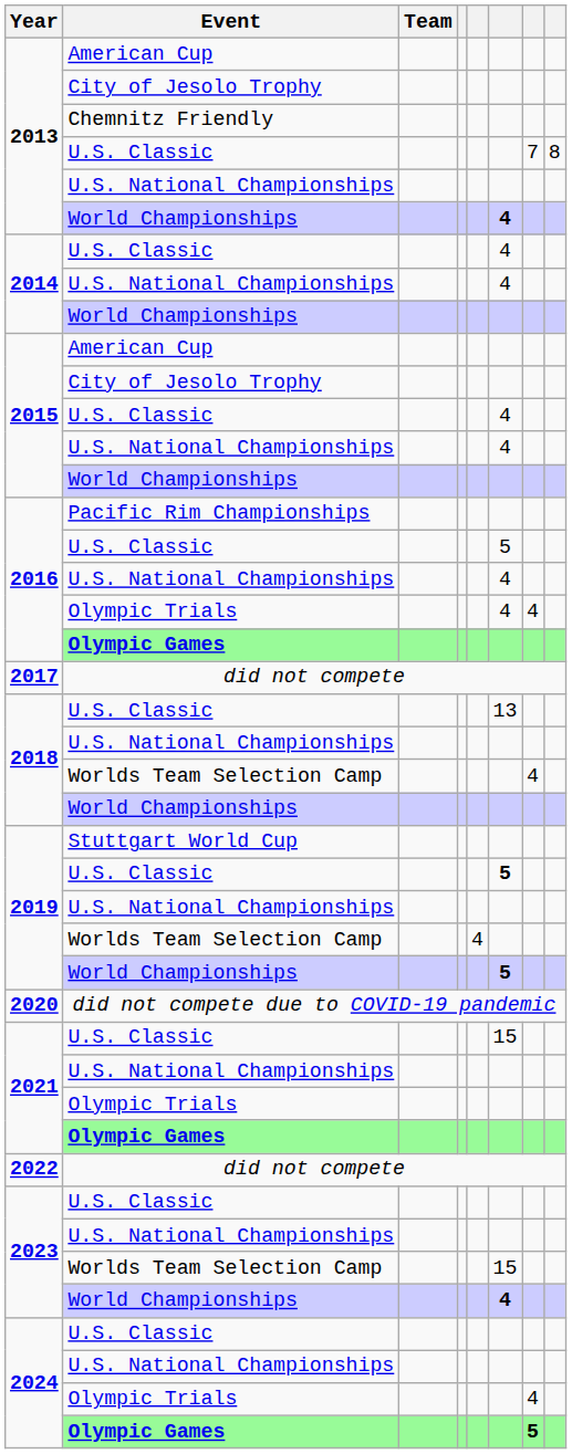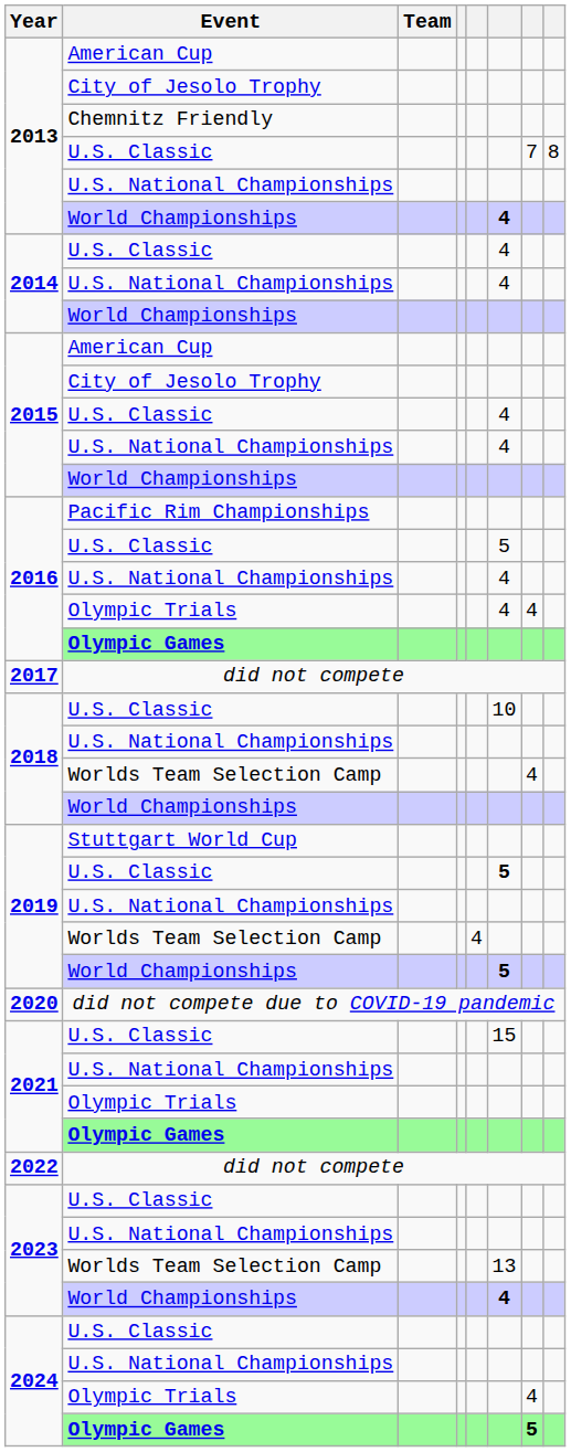 <table class="wikitable" style="text-align:center;">
 <tr>
 <th scope="col" align=center>Year</th>
 <th scope="col" align=center>Event</th>
 <th scope="col">Team</th>
 <th scope="col"></th>
 <th scope="col"><a href='#'></a></th>
 <th scope="col"><a href='#'></a></th>
 <th scope="col"><a href='#'></a></th>
 <th scope="col"><a href='#'></a></th>
 </tr>
 <tr>
 <td rowspan="6"><strong>2013</strong></td>
 <td scope="row" align=left><a href='#'>American Cup</a></td>
 <td></td>
 <td></td>
 <td></td>
 <td></td>
 <td></td>
 <td></td>
 </tr>
 <tr>
 <td scope="row" align=left><a href='#'>City of Jesolo Trophy</a></td>
 <td></td>
 <td></td>
 <td></td>
 <td></td>
 <td></td>
 <td></td>
 </tr>
 <tr>
 <td scope="row" align=left>Chemnitz Friendly</td>
 <td></td>
 <td></td>
 <td></td>
 <td></td>
 <td></td>
 <td></td>
 </tr>
 <tr>
 <td scope="row" align=left><a href='#'>U.S. Classic</a></td>
 <td></td>
 <td></td>
 <td></td>
 <td></td>
 <td>7</td>
 <td>8</td>
 </tr>
 <tr>
 <td scope="row" align=left><a href='#'>U.S. National Championships</a></td>
 <td></td>
 <td></td>
 <td></td>
 <td></td>
 <td></td>
 <td></td>
 </tr>
 <tr style="background:#ccf;">
 <td scope="row" align=left><a href='#'>World Championships</a></td>
 <td></td>
 <td></td>
 <td></td>
 <td><strong>4</strong></td>
 <td></td>
 <td></td>
 </tr>
 <tr>
 <td scope="row" rowspan="3"><strong><a href='#'>2014</a></strong></td>
 <td align=left><a href='#'>U.S. Classic</a></td>
 <td></td>
 <td></td>
 <td></td>
 <td>4</td>
 <td></td>
 <td></td>
 </tr>
 <tr>
 <td scope="row" align=left><a href='#'>U.S. National Championships</a></td>
 <td></td>
 <td></td>
 <td></td>
 <td>4</td>
 <td></td>
 <td></td>
 </tr>
 <tr style="background:#ccf;">
 <td scope="row" align=left><a href='#'>World Championships</a></td>
 <td></td>
 <td></td>
 <td></td>
 <td></td>
 <td></td>
 <td></td>
 </tr>
 <tr>
 <td rowspan="5"><strong><a href='#'>2015</a></strong></td>
 <td scope="row" align=left><a href='#'>American Cup</a></td>
 <td></td>
 <td></td>
 <td></td>
 <td></td>
 <td></td>
 <td></td>
 </tr>
 <tr>
 <td scope="row" align=left><a href='#'>City of Jesolo Trophy</a></td>
 <td></td>
 <td></td>
 <td></td>
 <td></td>
 <td></td>
 <td></td>
 </tr>
 <tr>
 <td scope="row" align=left><a href='#'>U.S. Classic</a></td>
 <td></td>
 <td></td>
 <td></td>
 <td>4</td>
 <td></td>
 <td></td>
 </tr>
 <tr>
 <td scope="row" align=left><a href='#'>U.S. National Championships</a></td>
 <td></td>
 <td></td>
 <td></td>
 <td>4</td>
 <td></td>
 <td></td>
 </tr>
 <tr style="background:#ccf;">
 <td scope="row" align=left><a href='#'>World Championships</a></td>
 <td></td>
 <td></td>
 <td></td>
 <td></td>
 <td></td>
 <td></td>
 </tr>
 <tr>
 <td rowspan="5"><strong><a href='#'>2016</a></strong></td>
 <td scope="row" align=left><a href='#'>Pacific Rim Championships</a></td>
 <td></td>
 <td></td>
 <td></td>
 <td></td>
 <td></td>
 <td></td>
 </tr>
 <tr>
 <td scope="row" align=left><a href='#'>U.S. Classic</a></td>
 <td></td>
 <td></td>
 <td></td>
 <td>5</td>
 <td></td>
 <td></td>
 </tr>
 <tr>
 <td scope="row" align=left><a href='#'>U.S. National Championships</a></td>
 <td></td>
 <td></td>
 <td></td>
 <td>4</td>
 <td></td>
 <td></td>
 </tr>
 <tr>
 <td scope="row" align=left><a href='#'>Olympic Trials</a></td>
 <td></td>
 <td></td>
 <td></td>
 <td>4</td>
 <td>4</td>
 <td></td>
 </tr>
 <tr style="background:#98fb98;">
 <td scope="row" align=left><strong><a href='#'>Olympic Games</a></strong></td>
 <td></td>
 <td></td>
 <td></td>
 <td></td>
 <td></td>
 <td></td>
 </tr>
 <tr>
 <td><strong><a href='#'>2017</a></strong></td>
 <td colspan=7><em>did not compete</em></td>
 </tr>
 <tr>
 <td rowspan=4><strong><a href='#'>2018</a></strong></td>
 <td scope="row" align=left><a href='#'>U.S. Classic</a></td>
 <td></td>
 <td></td>
 <td></td>
-<td>13</td>
+<td>10</td>
 <td></td>
 <td></td>
 </tr>
 <tr>
 <td scope="row" align=left><a href='#'>U.S. National Championships</a></td>
 <td></td>
 <td></td>
 <td></td>
 <td></td>
 <td></td>
 <td></td>
 </tr>
 <tr>
 <td scope="row" align=left>Worlds Team Selection Camp</td>
 <td></td>
 <td></td>
 <td></td>
 <td></td>
 <td>4</td>
 <td></td>
 </tr>
 <tr style="background:#ccf;">
 <td scope="row" align=left><a href='#'>World Championships</a></td>
 <td></td>
 <td></td>
 <td></td>
 <td></td>
 <td></td>
 <td></td>
 </tr>
 <tr>
 <td rowspan="5"><strong><a href='#'>2019</a></strong></td>
 <td scope="row" align=left><a href='#'>Stuttgart World Cup</a></td>
 <td></td>
 <td></td>
 <td></td>
 <td></td>
 <td></td>
 <td></td>
 </tr>
 <tr>
 <td scope="row" align=left><a href='#'>U.S. Classic</a></td>
 <td></td>
 <td></td>
 <td></td>
 <td><strong>5</strong></td>
 <td></td>
 <td></td>
 </tr>
 <tr>
 <td scope="row" align=left><a href='#'>U.S. National Championships</a></td>
 <td></td>
 <td></td>
 <td></td>
 <td></td>
 <td></td>
 <td></td>
 </tr>
 <tr>
 <td scope="row" align=left>Worlds Team Selection Camp</td>
 <td></td>
 <td></td>
 <td>4</td>
 <td></td>
 <td></td>
 </tr>
 <tr style="background:#ccf;">
 <td scope="row" align=left><a href='#'>World Championships</a></td>
 <td></td>
 <td></td>
 <td></td>
 <td><strong>5</strong></td>
 <td></td>
 <td></td>
 </tr>
 <tr>
 <td><strong><a href='#'>2020</a></strong></td>
 <td colspan=7><em>did not compete due to <a href='#'>COVID-19 pandemic</a></em></td>
 </tr>
 <tr>
 <td rowspan="4"><strong><a href='#'>2021</a></strong></td>
 <td scope="row" align=left><a href='#'>U.S. Classic</a></td>
 <td></td>
 <td></td>
 <td></td>
 <td>15</td>
 <td></td>
 <td></td>
 </tr>
 <tr>
 <td scope="row" align=left><a href='#'>U.S. National Championships</a></td>
 <td></td>
 <td></td>
 <td></td>
 <td></td>
 <td></td>
 <td></td>
 </tr>
 <tr>
 <td scope="row" align=left><a href='#'>Olympic Trials</a></td>
 <td></td>
 <td></td>
 <td></td>
 <td></td>
 <td></td>
 <td></td>
 </tr>
 <tr style="background:#98fb98;">
 <td scope="row" align=left><strong><a href='#'>Olympic Games</a></strong></td>
 <td></td>
 <td></td>
 <td></td>
 <td></td>
 <td></td>
 <td></td>
 </tr>
 <tr>
 <td><strong><a href='#'>2022</a></strong></td>
 <td colspan=7><em>did not compete</em></td>
 </tr>
 <tr>
 <td rowspan="4"><strong><a href='#'>2023</a></strong></td>
 <td scope="row" align=left><a href='#'>U.S. Classic</a></td>
 <td></td>
 <td></td>
 <td></td>
 <td></td>
 <td></td>
 <td></td>
 </tr>
 <tr>
 <td scope="row" align=left><a href='#'>U.S. National Championships</a></td>
 <td></td>
 <td></td>
 <td></td>
 <td></td>
 <td></td>
 <td></td>
 </tr>
 <tr>
 <td scope="row" align=left>Worlds Team Selection Camp</td>
 <td></td>
 <td></td>
 <td></td>
-<td>15</td>
+<td>13</td>
 <td></td>
 <td></td>
 </tr>
 <tr bgcolor=#CCCCFF>
 <td scope="row" align=left><a href='#'>World Championships</a></td>
 <td></td>
 <td></td>
 <td></td>
 <td><strong>4</strong></td>
 <td></td>
 <td></td>
 </tr>
 <tr>
 <td rowspan="4"><strong><a href='#'>2024</a></strong></td>
 <td scope="row" align=left><a href='#'>U.S. Classic</a></td>
 <td></td>
 <td></td>
 <td></td>
 <td></td>
 <td></td>
 <td></td>
 </tr>
 <tr>
 <td scope="row" align=left><a href='#'>U.S. National Championships</a></td>
 <td></td>
 <td></td>
 <td></td>
 <td></td>
 <td></td>
 <td></td>
 </tr>
 <tr>
 <td scope="row" align=left><a href='#'>Olympic Trials</a></td>
 <td></td>
 <td></td>
 <td></td>
 <td></td>
 <td>4</td>
 <td></td>
 </tr>
 <tr bgcolor=98FB98>
 <td scope="row" align=left><strong><a href='#'>Olympic Games</a></strong></td>
 <td></td>
 <td></td>
 <td></td>
 <td></td>
 <td><strong>5</strong></td>
 <td></td>
 </tr>
 </table>
